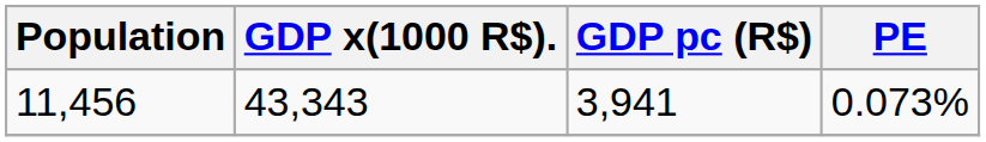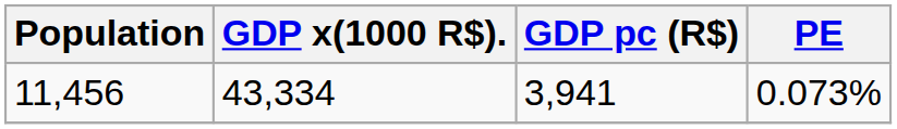 <table class="wikitable" border="1">
 <tr>
 <th>Population</th>
 <th><a href='#'>GDP</a> x(1000 R$).</th>
 <th><a href='#'>GDP pc</a> (R$)</th>
 <th><a href='#'>PE</a></th>
 </tr>
 <tr>
 <td>11,456</td>
-<td>43,343</td>
+<td>43,334</td>
 <td>3,941</td>
 <td>0.073%</td>
 </tr>
 <tr>
 </tr>
 </table>
